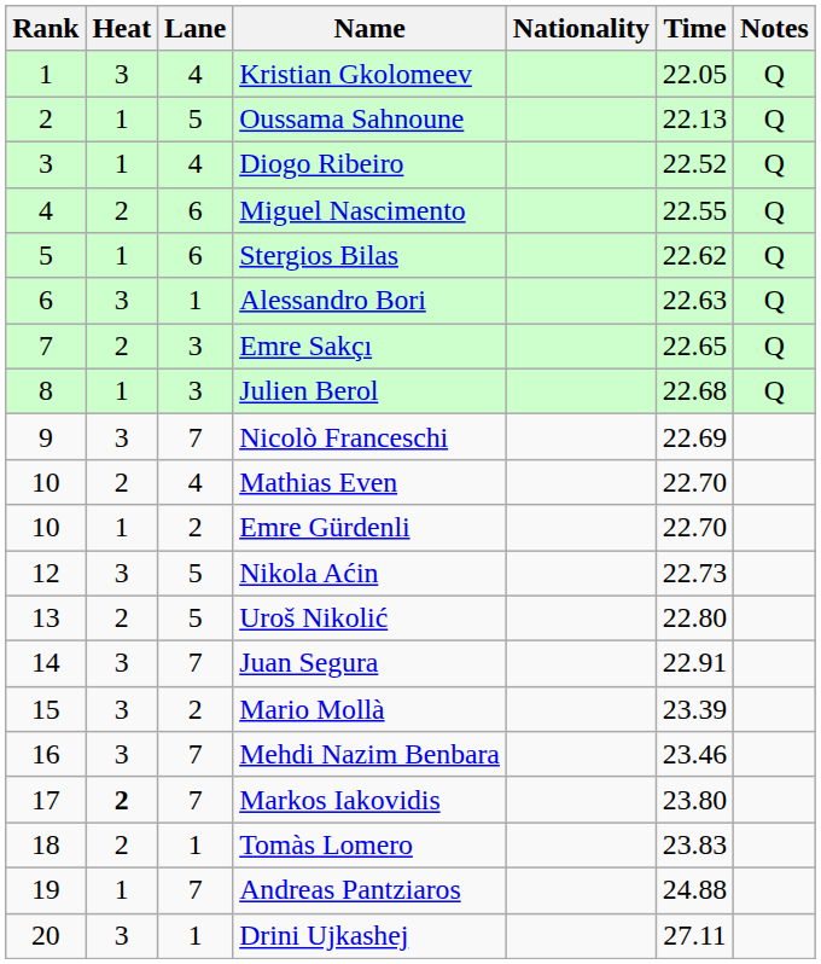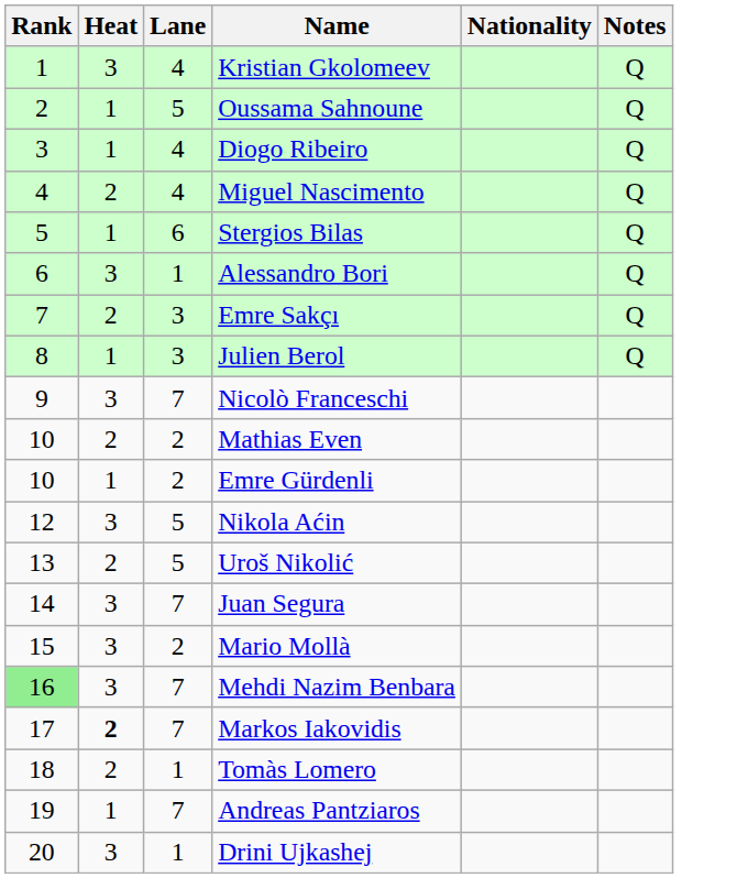 <table class="wikitable sortable" style="text-align:center">
 <tr>
 <th>Rank</th>
 <th>Heat</th>
 <th>Lane</th>
 <th>Name</th>
 <th>Nationality</th>
-<th>Time</th>
 <th>Notes</th>
 </tr>
 <tr bgcolor=ccffcc>
 <td>1</td>
 <td>3</td>
 <td>4</td>
 <td align=left><a href='#'>Kristian Gkolomeev</a></td>
 <td align=left></td>
-<td>22.05</td>
 <td>Q</td>
 </tr>
 <tr bgcolor=ccffcc>
 <td>2</td>
 <td>1</td>
 <td>5</td>
 <td align=left><a href='#'>Oussama Sahnoune</a></td>
 <td align=left></td>
-<td>22.13</td>
 <td>Q</td>
 </tr>
 <tr bgcolor=ccffcc>
 <td>3</td>
 <td>1</td>
 <td>4</td>
 <td align=left><a href='#'>Diogo Ribeiro</a></td>
 <td align=left></td>
-<td>22.52</td>
 <td>Q</td>
 </tr>
 <tr bgcolor=ccffcc>
 <td>4</td>
 <td>2</td>
-<td>6</td>
+<td>4</td>
 <td align=left><a href='#'>Miguel Nascimento</a></td>
 <td align=left></td>
-<td>22.55</td>
 <td>Q</td>
 </tr>
 <tr bgcolor=ccffcc>
 <td>5</td>
 <td>1</td>
 <td>6</td>
 <td align=left><a href='#'>Stergios Bilas</a></td>
 <td align=left></td>
-<td>22.62</td>
 <td>Q</td>
 </tr>
 <tr bgcolor=ccffcc>
 <td>6</td>
 <td>3</td>
 <td>1</td>
 <td align=left><a href='#'>Alessandro Bori</a></td>
 <td align=left></td>
-<td>22.63</td>
 <td>Q</td>
 </tr>
 <tr bgcolor=ccffcc>
 <td>7</td>
 <td>2</td>
 <td>3</td>
 <td align=left><a href='#'>Emre Sakçı</a></td>
 <td align=left></td>
-<td>22.65</td>
 <td>Q</td>
 </tr>
 <tr bgcolor=ccffcc>
 <td>8</td>
 <td>1</td>
 <td>3</td>
 <td align=left><a href='#'>Julien Berol</a></td>
 <td align=left></td>
-<td>22.68</td>
 <td>Q</td>
 </tr>
 <tr>
 <td>9</td>
 <td>3</td>
 <td>7</td>
 <td align=left><a href='#'>Nicolò Franceschi</a></td>
 <td align=left></td>
-<td>22.69</td>
 <td></td>
 </tr>
 <tr>
 <td>10</td>
 <td>2</td>
-<td>4</td>
+<td>2</td>
 <td align=left><a href='#'>Mathias Even</a></td>
 <td align=left></td>
-<td>22.70</td>
 <td></td>
 </tr>
 <tr>
 <td>10</td>
 <td>1</td>
 <td>2</td>
 <td align=left><a href='#'>Emre Gürdenli</a></td>
 <td align=left></td>
-<td>22.70</td>
 <td></td>
 </tr>
 <tr>
 <td>12</td>
 <td>3</td>
 <td>5</td>
 <td align=left><a href='#'>Nikola Aćin</a></td>
 <td align=left></td>
-<td>22.73</td>
 <td></td>
 </tr>
 <tr>
 <td>13</td>
 <td>2</td>
 <td>5</td>
 <td align=left><a href='#'>Uroš Nikolić</a></td>
 <td align=left></td>
-<td>22.80</td>
 <td></td>
 </tr>
 <tr>
 <td>14</td>
 <td>3</td>
 <td>7</td>
 <td align=left><a href='#'>Juan Segura</a></td>
 <td align=left></td>
-<td>22.91</td>
 <td></td>
 </tr>
 <tr>
 <td>15</td>
 <td>3</td>
 <td>2</td>
 <td align=left><a href='#'>Mario Mollà</a></td>
 <td align=left></td>
-<td>23.39</td>
 <td></td>
 </tr>
 <tr>
-<td>16</td>
+<td style="background: lightgreen;">16</td>
 <td>3</td>
 <td>7</td>
 <td align=left><a href='#'>Mehdi Nazim Benbara</a></td>
 <td align=left></td>
-<td>23.46</td>
 <td></td>
 </tr>
 <tr>
 <td>17</td>
 <td><strong>2</strong></td>
 <td>7</td>
 <td align=left><a href='#'>Markos Iakovidis</a></td>
 <td align=left></td>
-<td>23.80</td>
 <td></td>
 </tr>
 <tr>
 <td>18</td>
 <td>2</td>
 <td>1</td>
 <td align=left><a href='#'>Tomàs Lomero</a></td>
 <td align=left></td>
-<td>23.83</td>
 <td></td>
 </tr>
 <tr>
 <td>19</td>
 <td>1</td>
 <td>7</td>
 <td align=left><a href='#'>Andreas Pantziaros</a></td>
 <td align=left></td>
-<td>24.88</td>
 <td></td>
 </tr>
 <tr>
 <td>20</td>
 <td>3</td>
 <td>1</td>
 <td align=left><a href='#'>Drini Ujkashej</a></td>
 <td align=left></td>
-<td>27.11</td>
 <td></td>
 </tr>
 </table>
